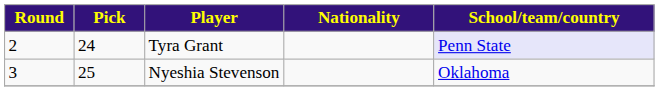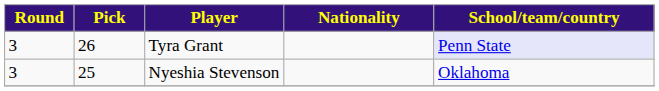 <table class="wikitable">
 <tr>
 <th style="background:#32127A; color:yellow;" width="2%">Round</th>
 <th style="background:#32127A; color:yellow;" width="5%">Pick</th>
 <th style="background:#32127A; color:yellow;" width="10%">Player</th>
 <th style="background:#32127A; color:yellow;" width="10%">Nationality</th>
 <th style="background:#32127A; color:yellow;" width="10%">School/team/country</th>
 </tr>
 <tr>
-<td>2</td>
-<td>24</td>
+<td>3</td>
+<td>26</td>
 <td>Tyra Grant</td>
 <td></td>
 <td style="background: lavender;"><a href='#'>Penn State</a></td>
 </tr>
 <tr>
 <td>3</td>
 <td>25</td>
 <td>Nyeshia Stevenson</td>
 <td></td>
 <td><a href='#'>Oklahoma</a></td>
 </tr>
 <tr>
 </tr>
 </table>
